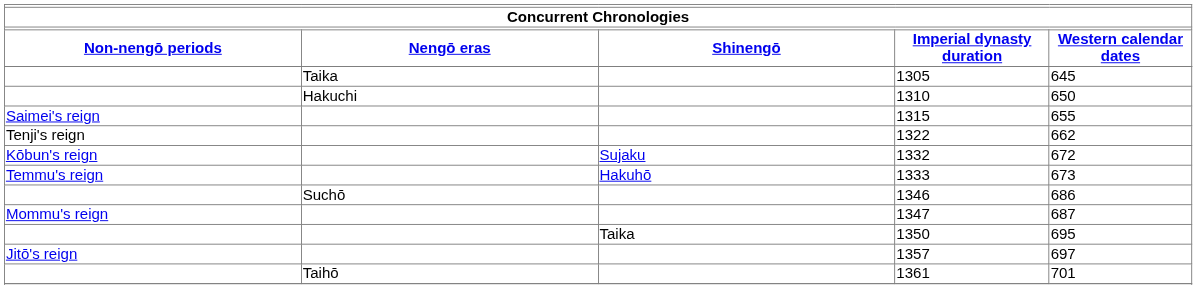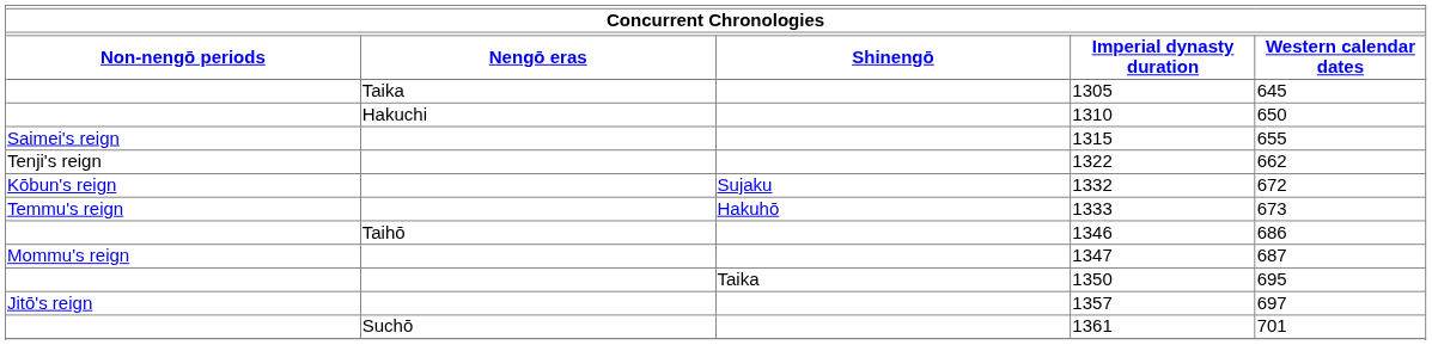 <table border=1 style="border-collapse: collapse">
 <tr>
 <th colspan="6"></th>
 </tr>
 <tr>
 <th colspan="6">Concurrent Chronologies</th>
 </tr>
 <tr>
 <th colspan="6"></th>
 </tr>
 <tr>
 <th width="25%"><a href='#'>Non-nengō periods</a></th>
 <th width="25%"><a href='#'>Nengō eras</a></th>
 <th width="25%"><a href='#'>Shinengō</a></th>
 <th width="13%"><a href='#'>Imperial dynasty duration</a></th>
 <th width="12%"><a href='#'>Western calendar dates</a></th>
 </tr>
 <tr>
 </tr>
 <tr>
 <td></td>
 <td>Taika </td>
 <td></td>
 <td>1305</td>
 <td>645</td>
 </tr>
 <tr>
 <td></td>
 <td>Hakuchi </td>
 <td></td>
 <td>1310</td>
 <td>650</td>
 </tr>
 <tr>
 <td><a href='#'>Saimei's reign</a></td>
 <td></td>
 <td></td>
 <td>1315</td>
 <td>655</td>
 </tr>
 <tr>
 <td>Tenji's reign</td>
 <td></td>
 <td></td>
 <td>1322</td>
 <td>662</td>
 </tr>
 <tr>
 <td><a href='#'>Kōbun's reign</a></td>
 <td></td>
 <td><a href='#'>Sujaku</a></td>
 <td>1332</td>
 <td>672</td>
 </tr>
 <tr>
 <td><a href='#'>Temmu's reign</a></td>
 <td></td>
 <td><a href='#'>Hakuhō</a></td>
 <td>1333</td>
 <td>673</td>
 </tr>
 <tr>
 <td></td>
-<td>Suchō </td>
+<td>Taihō</td>
 <td></td>
 <td>1346</td>
 <td>686</td>
 </tr>
 <tr>
 <td><a href='#'>Mommu's reign</a></td>
 <td></td>
 <td></td>
 <td>1347</td>
 <td>687</td>
 </tr>
 <tr>
 <td></td>
 <td></td>
 <td>Taika</td>
 <td>1350</td>
 <td>695</td>
 </tr>
 <tr>
 <td><a href='#'>Jitō's reign</a></td>
 <td></td>
 <td></td>
 <td>1357</td>
 <td>697</td>
 </tr>
 <tr>
 <td></td>
-<td>Taihō</td>
+<td>Suchō </td>
 <td></td>
 <td>1361</td>
 <td>701</td>
 </tr>
 <tr>
 </tr>
 <tr>
 </tr>
 </table>
